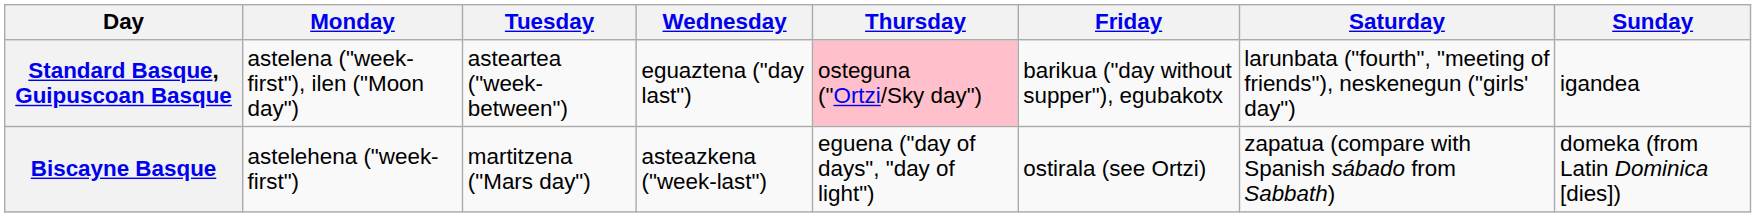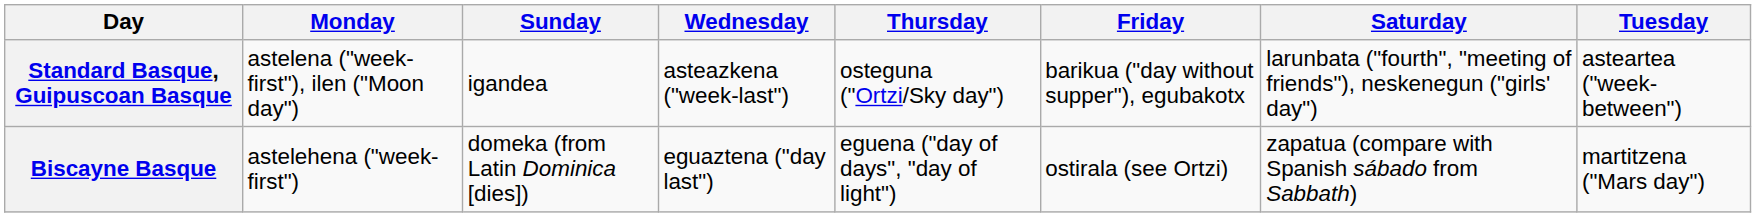 <table class="wikitable">
 <tr>
 <th>Day</th>
 <th><a href='#'>Monday</a></th>
-<th><a href='#'>Tuesday</a></th>
+<th><a href='#'>Sunday</a></th>
 <th><a href='#'>Wednesday</a></th>
 <th><a href='#'>Thursday</a></th>
 <th><a href='#'>Friday</a></th>
 <th><a href='#'>Saturday</a></th>
-<th><a href='#'>Sunday</a></th>
+<th><a href='#'>Tuesday</a></th>
 </tr>
 <tr>
 <th><a href='#'>Standard Basque</a>, <a href='#'>Guipuscoan Basque</a></th>
 <td>astelena ("week-first"), ilen ("Moon day")</td>
-<td>asteartea ("week-between")</td>
-<td>eguaztena ("day last")</td>
-<td style="background: pink;">osteguna ("<a href='#'>Ortzi</a>/Sky day")</td>
+<td>igandea</td>
+<td>asteazkena ("week-last")</td>
+<td>osteguna ("<a href='#'>Ortzi</a>/Sky day")</td>
 <td>barikua ("day without supper"), egubakotx</td>
 <td>larunbata ("fourth", "meeting of friends"), neskenegun ("girls' day")</td>
-<td>igandea</td>
+<td>asteartea ("week-between")</td>
 </tr>
 <tr>
 <th><a href='#'>Biscayne Basque</a></th>
 <td>astelehena ("week-first")</td>
-<td>martitzena ("Mars day")</td>
-<td>asteazkena ("week-last")</td>
+<td>domeka (from Latin <em>Dominica</em> [dies])</td>
+<td>eguaztena ("day last")</td>
 <td>eguena ("day of days", "day of light")</td>
 <td>ostirala (see Ortzi)</td>
 <td>zapatua (compare with Spanish <em>sábado</em> from <em>Sabbath</em>)</td>
-<td>domeka (from Latin <em>Dominica</em> [dies])</td>
+<td>martitzena ("Mars day")</td>
 </tr>
 </table>
